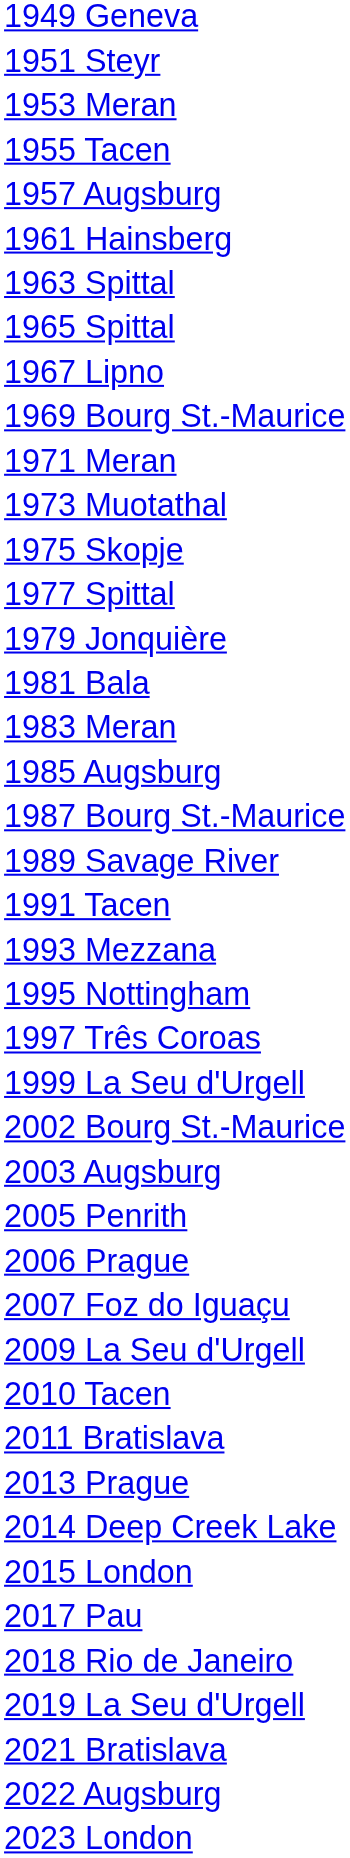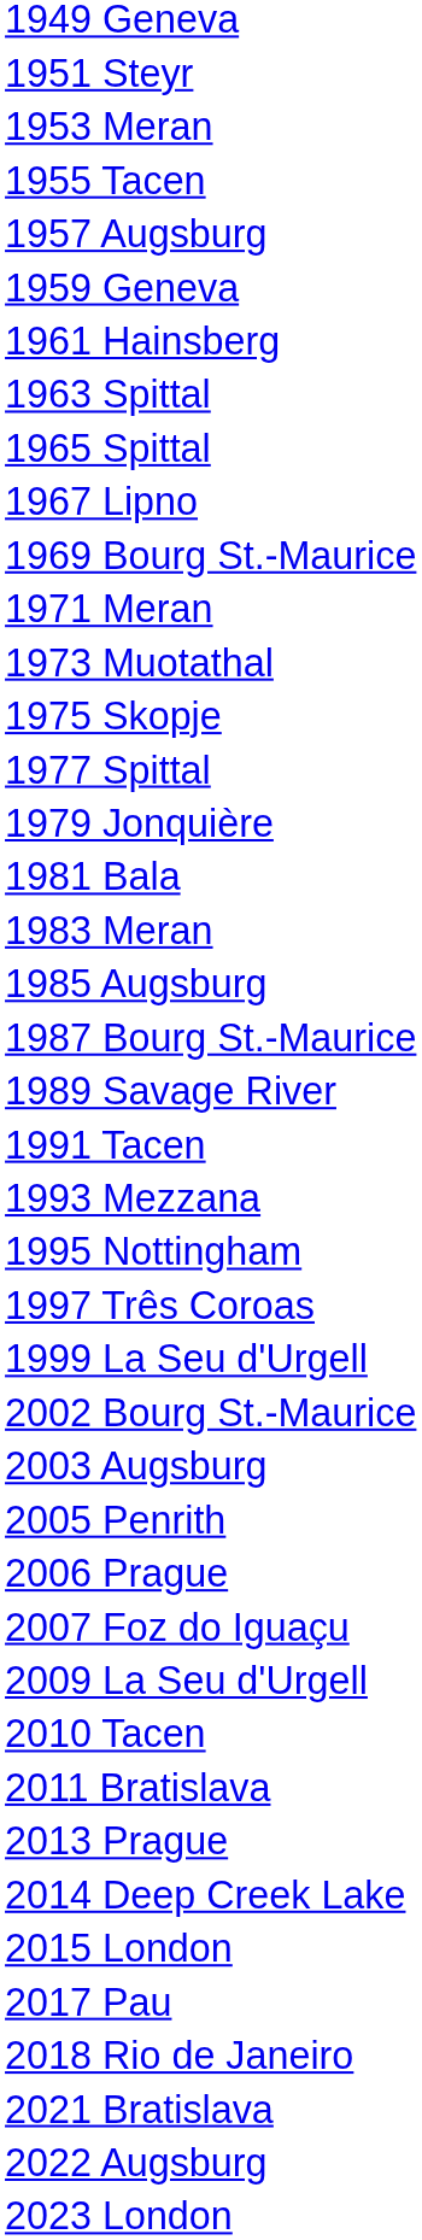 <table>
 <tr>
 <td><a href='#'>1949 Geneva</a></td>
 <td></td>
 <td></td>
 <td></td>
 </tr>
 <tr>
 <td><a href='#'>1951 Steyr</a></td>
 <td></td>
 <td></td>
 <td></td>
 </tr>
 <tr>
 <td><a href='#'>1953 Meran</a></td>
 <td></td>
 <td></td>
 <td></td>
 </tr>
 <tr>
 <td><a href='#'>1955 Tacen</a></td>
 <td></td>
 <td></td>
 <td></td>
 </tr>
 <tr>
 <td><a href='#'>1957 Augsburg</a></td>
+<td></td>
+<td></td>
+<td></td>
+</tr>
+<tr>
+<td><a href='#'>1959 Geneva</a></td>
 <td></td>
 <td></td>
 <td></td>
 </tr>
 <tr>
 <td><a href='#'>1961 Hainsberg</a></td>
 <td></td>
 <td></td>
 <td></td>
 </tr>
 <tr>
 <td><a href='#'>1963 Spittal</a></td>
 <td></td>
 <td></td>
 <td></td>
 </tr>
 <tr>
 <td><a href='#'>1965 Spittal</a></td>
 <td></td>
 <td></td>
 <td></td>
 </tr>
 <tr>
 <td><a href='#'>1967 Lipno</a></td>
 <td></td>
 <td></td>
 <td></td>
 </tr>
 <tr>
 <td><a href='#'>1969 Bourg St.-Maurice</a></td>
 <td></td>
 <td></td>
 <td></td>
 </tr>
 <tr>
 <td><a href='#'>1971 Meran</a></td>
 <td></td>
 <td></td>
 <td></td>
 </tr>
 <tr>
 <td><a href='#'>1973 Muotathal</a></td>
 <td></td>
 <td></td>
 <td></td>
 </tr>
 <tr>
 <td><a href='#'>1975 Skopje</a></td>
 <td></td>
 <td></td>
 <td></td>
 </tr>
 <tr>
 <td><a href='#'>1977 Spittal</a></td>
 <td></td>
 <td></td>
 <td></td>
 </tr>
 <tr>
 <td><a href='#'>1979 Jonquière</a></td>
 <td></td>
 <td></td>
 <td></td>
 </tr>
 <tr>
 <td><a href='#'>1981 Bala</a></td>
 <td></td>
 <td></td>
 <td></td>
 </tr>
 <tr>
 <td><a href='#'>1983 Meran</a></td>
 <td></td>
 <td></td>
 <td></td>
 </tr>
 <tr>
 <td><a href='#'>1985 Augsburg</a></td>
 <td></td>
 <td></td>
 <td></td>
 </tr>
 <tr>
 <td><a href='#'>1987 Bourg St.-Maurice</a></td>
 <td></td>
 <td></td>
 <td></td>
 </tr>
 <tr>
 <td><a href='#'>1989 Savage River</a></td>
 <td></td>
 <td></td>
 <td></td>
 </tr>
 <tr>
 <td><a href='#'>1991 Tacen</a></td>
 <td></td>
 <td></td>
 <td></td>
 </tr>
 <tr>
 <td><a href='#'>1993 Mezzana</a></td>
 <td></td>
 <td></td>
 <td></td>
 </tr>
 <tr>
 <td><a href='#'>1995 Nottingham</a></td>
 <td></td>
 <td></td>
 <td></td>
 </tr>
 <tr>
 <td><a href='#'>1997 Três Coroas</a></td>
 <td></td>
 <td></td>
 <td></td>
 </tr>
 <tr>
 <td><a href='#'>1999 La Seu d'Urgell</a></td>
 <td></td>
 <td></td>
 <td></td>
 </tr>
 <tr>
 <td><a href='#'>2002 Bourg St.-Maurice</a></td>
 <td></td>
 <td></td>
 <td></td>
 </tr>
 <tr>
 <td><a href='#'>2003 Augsburg</a></td>
 <td></td>
 <td></td>
 <td></td>
 </tr>
 <tr>
 <td><a href='#'>2005 Penrith</a></td>
 <td></td>
 <td></td>
 <td></td>
 </tr>
 <tr>
 <td><a href='#'>2006 Prague</a></td>
 <td></td>
 <td></td>
 <td></td>
 </tr>
 <tr>
 <td><a href='#'>2007 Foz do Iguaçu</a></td>
 <td></td>
 <td></td>
 <td></td>
 </tr>
 <tr>
 <td><a href='#'>2009 La Seu d'Urgell</a></td>
 <td></td>
 <td></td>
 <td></td>
 </tr>
 <tr>
 <td><a href='#'>2010 Tacen</a></td>
 <td></td>
 <td></td>
 <td></td>
 </tr>
 <tr>
 <td><a href='#'>2011 Bratislava</a></td>
 <td></td>
 <td></td>
 <td></td>
 </tr>
 <tr>
 <td><a href='#'>2013 Prague</a></td>
 <td></td>
 <td></td>
 <td></td>
 </tr>
 <tr>
 <td><a href='#'>2014 Deep Creek Lake</a></td>
 <td></td>
 <td></td>
 <td></td>
 </tr>
 <tr>
 <td><a href='#'>2015 London</a></td>
 <td></td>
 <td></td>
 <td></td>
 </tr>
 <tr>
 <td><a href='#'>2017 Pau</a></td>
 <td></td>
 <td></td>
 <td></td>
 </tr>
 <tr>
 <td><a href='#'>2018 Rio de Janeiro</a></td>
 <td></td>
 <td></td>
 <td></td>
 </tr>
 <tr>
-<td><a href='#'>2019 La Seu d'Urgell</a></td>
-<td></td>
-<td></td>
-<td></td>
-</tr>
-<tr>
 <td><a href='#'>2021 Bratislava</a></td>
 <td></td>
 <td></td>
 <td></td>
 </tr>
 <tr>
 <td><a href='#'>2022 Augsburg</a></td>
 <td></td>
 <td></td>
 <td></td>
 </tr>
 <tr>
 <td><a href='#'>2023 London</a></td>
 <td></td>
 <td></td>
 <td></td>
 </tr>
 </table>
